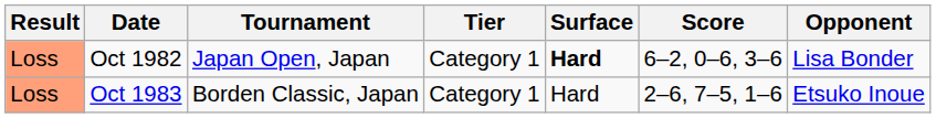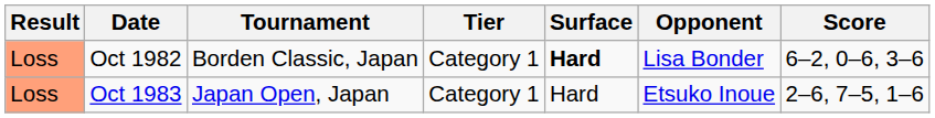 <table class="sortable wikitable">
 <tr>
 <th>Result</th>
 <th>Date</th>
 <th>Tournament</th>
 <th>Tier</th>
 <th>Surface</th>
+<th>Opponent</th>
 <th class="unsortable">Score</th>
-<th>Opponent</th>
 </tr>
 <tr>
 <td style="background:#FFA07A;">Loss</td>
 <td>Oct 1982</td>
-<td><a href='#'>Japan Open</a>, Japan</td>
+<td>Borden Classic, Japan</td>
 <td>Category 1</td>
 <td><strong>Hard</strong></td>
+<td> <a href='#'>Lisa Bonder</a></td>
 <td>6–2, 0–6, 3–6</td>
-<td> <a href='#'>Lisa Bonder</a></td>
 </tr>
 <tr>
 <td style="background:#FFA07A;">Loss</td>
 <td><a href='#'>Oct 1983</a></td>
-<td>Borden Classic, Japan</td>
+<td><a href='#'>Japan Open</a>, Japan</td>
 <td>Category 1</td>
 <td>Hard</td>
+<td> <a href='#'>Etsuko Inoue</a></td>
 <td>2–6, 7–5, 1–6</td>
-<td> <a href='#'>Etsuko Inoue</a></td>
 </tr>
 </table>
